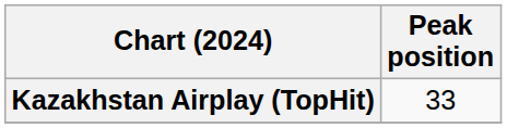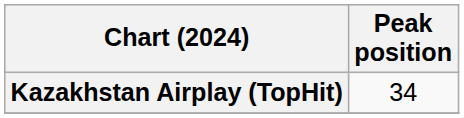 <table class="wikitable plainrowheaders" style="text-align:center">
 <tr>
 <th scope="col">Chart (2024)</th>
 <th scope="col">Peak<br>position</th>
 </tr>
 <tr>
 <th scope="row">Kazakhstan Airplay (TopHit)</th>
-<td>33</td>
+<td>34</td>
 </tr>
 <tr>
 </tr>
 </table>
